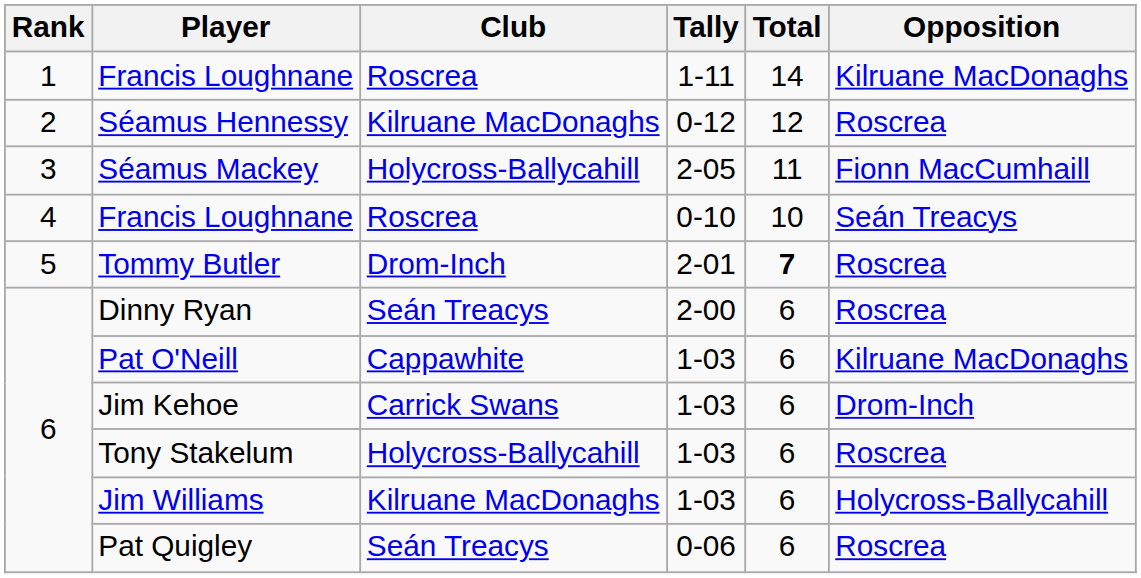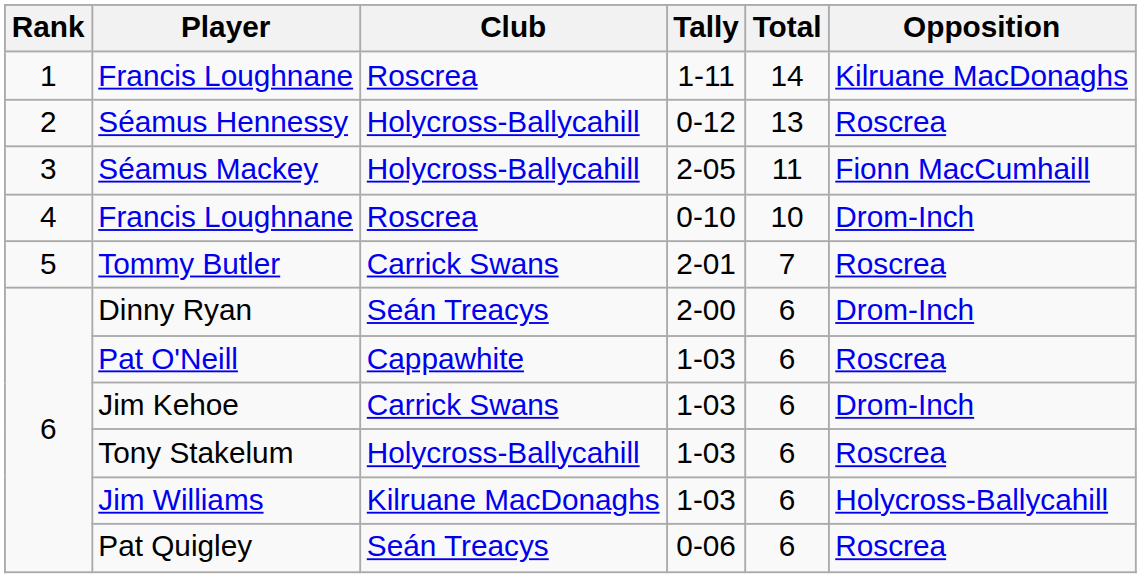 <table class="wikitable">
 <tr>
 <th>Rank</th>
 <th>Player</th>
 <th>Club</th>
 <th>Tally</th>
 <th>Total</th>
 <th>Opposition</th>
 </tr>
 <tr>
 <td rowspan="1" style="text-align:center;">1</td>
 <td><a href='#'>Francis Loughnane</a></td>
 <td><a href='#'>Roscrea</a></td>
 <td align=center>1-11</td>
 <td align=center>14</td>
 <td><a href='#'>Kilruane MacDonaghs</a></td>
 </tr>
 <tr>
 <td rowspan="1" style="text-align:center;">2</td>
 <td><a href='#'>Séamus Hennessy</a></td>
-<td><a href='#'>Kilruane MacDonaghs</a></td>
+<td><a href='#'>Holycross-Ballycahill</a></td>
 <td align=center>0-12</td>
-<td align=center>12</td>
+<td align=center>13</td>
 <td><a href='#'>Roscrea</a></td>
 </tr>
 <tr>
 <td rowspan="1" style="text-align:center;">3</td>
 <td><a href='#'>Séamus Mackey</a></td>
 <td><a href='#'>Holycross-Ballycahill</a></td>
 <td align=center>2-05</td>
 <td align=center>11</td>
 <td><a href='#'>Fionn MacCumhaill</a></td>
 </tr>
 <tr>
 <td rowspan="1" style="text-align:center;">4</td>
 <td><a href='#'>Francis Loughnane</a></td>
 <td><a href='#'>Roscrea</a></td>
 <td align=center>0-10</td>
 <td align=center>10</td>
-<td><a href='#'>Seán Treacys</a></td>
+<td><a href='#'>Drom-Inch</a></td>
 </tr>
 <tr>
 <td rowspan="1" style="text-align:center;">5</td>
 <td><a href='#'>Tommy Butler</a></td>
-<td><a href='#'>Drom-Inch</a></td>
+<td><a href='#'>Carrick Swans</a></td>
 <td align=center>2-01</td>
-<td align=center><strong>7</strong></td>
+<td align=center>7</td>
 <td><a href='#'>Roscrea</a></td>
 </tr>
 <tr>
 <td rowspan="6" style="text-align:center;">6</td>
 <td>Dinny Ryan</td>
 <td><a href='#'>Seán Treacys</a></td>
 <td align=center>2-00</td>
 <td align=center>6</td>
-<td><a href='#'>Roscrea</a></td>
+<td><a href='#'>Drom-Inch</a></td>
 </tr>
 <tr>
 <td><a href='#'>Pat O'Neill</a></td>
 <td><a href='#'>Cappawhite</a></td>
 <td align=center>1-03</td>
 <td align=center>6</td>
-<td><a href='#'>Kilruane MacDonaghs</a></td>
+<td><a href='#'>Roscrea</a></td>
 </tr>
 <tr>
 <td>Jim Kehoe</td>
 <td><a href='#'>Carrick Swans</a></td>
 <td align=center>1-03</td>
 <td align=center>6</td>
 <td><a href='#'>Drom-Inch</a></td>
 </tr>
 <tr>
 <td>Tony Stakelum</td>
 <td><a href='#'>Holycross-Ballycahill</a></td>
 <td align=center>1-03</td>
 <td align=center>6</td>
 <td><a href='#'>Roscrea</a></td>
 </tr>
 <tr>
 <td><a href='#'>Jim Williams</a></td>
 <td><a href='#'>Kilruane MacDonaghs</a></td>
 <td align=center>1-03</td>
 <td align=center>6</td>
 <td><a href='#'>Holycross-Ballycahill</a></td>
 </tr>
 <tr>
 <td>Pat Quigley</td>
 <td><a href='#'>Seán Treacys</a></td>
 <td align=center>0-06</td>
 <td align=center>6</td>
 <td><a href='#'>Roscrea</a></td>
 </tr>
 </table>
